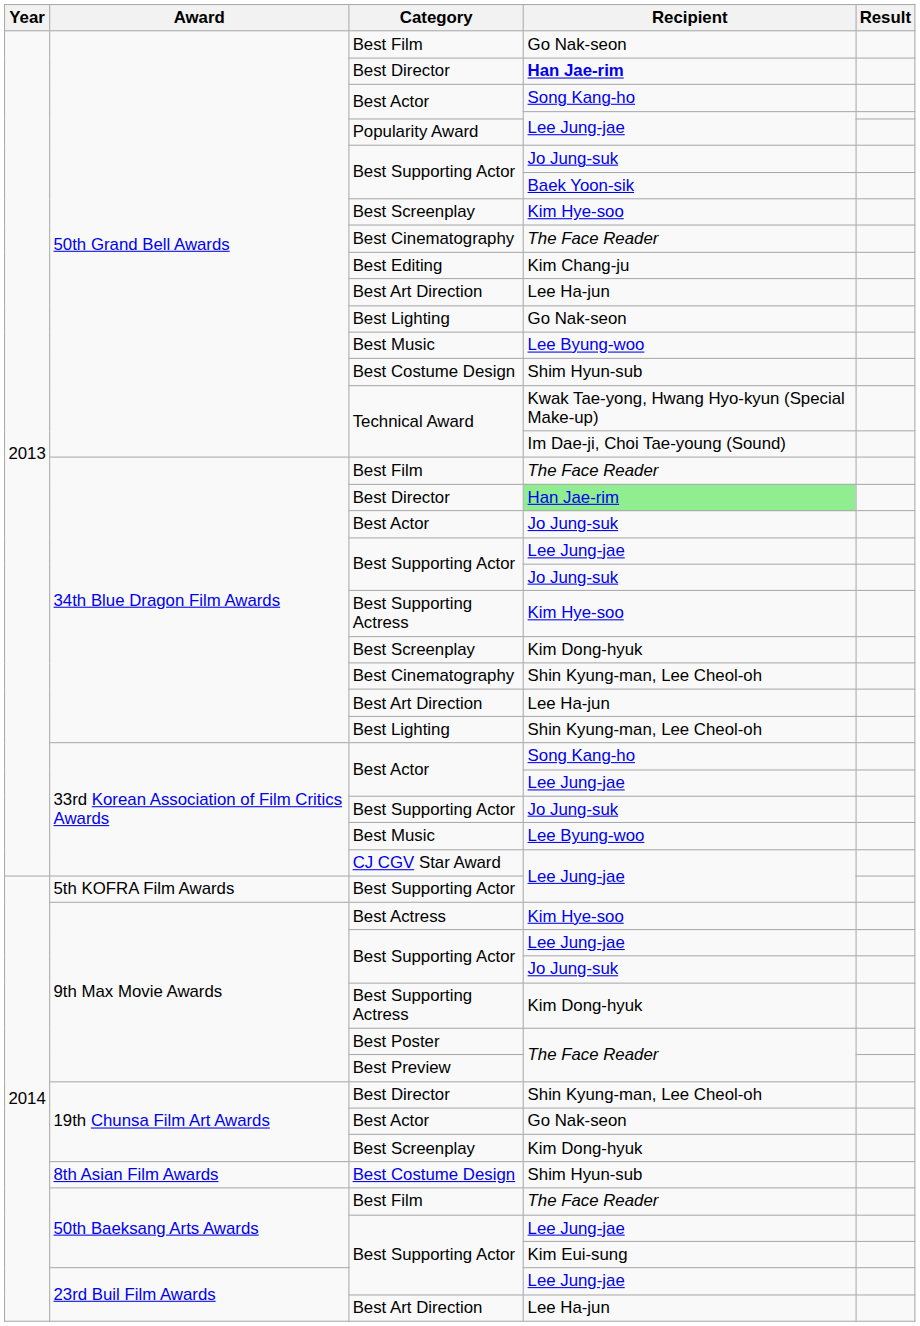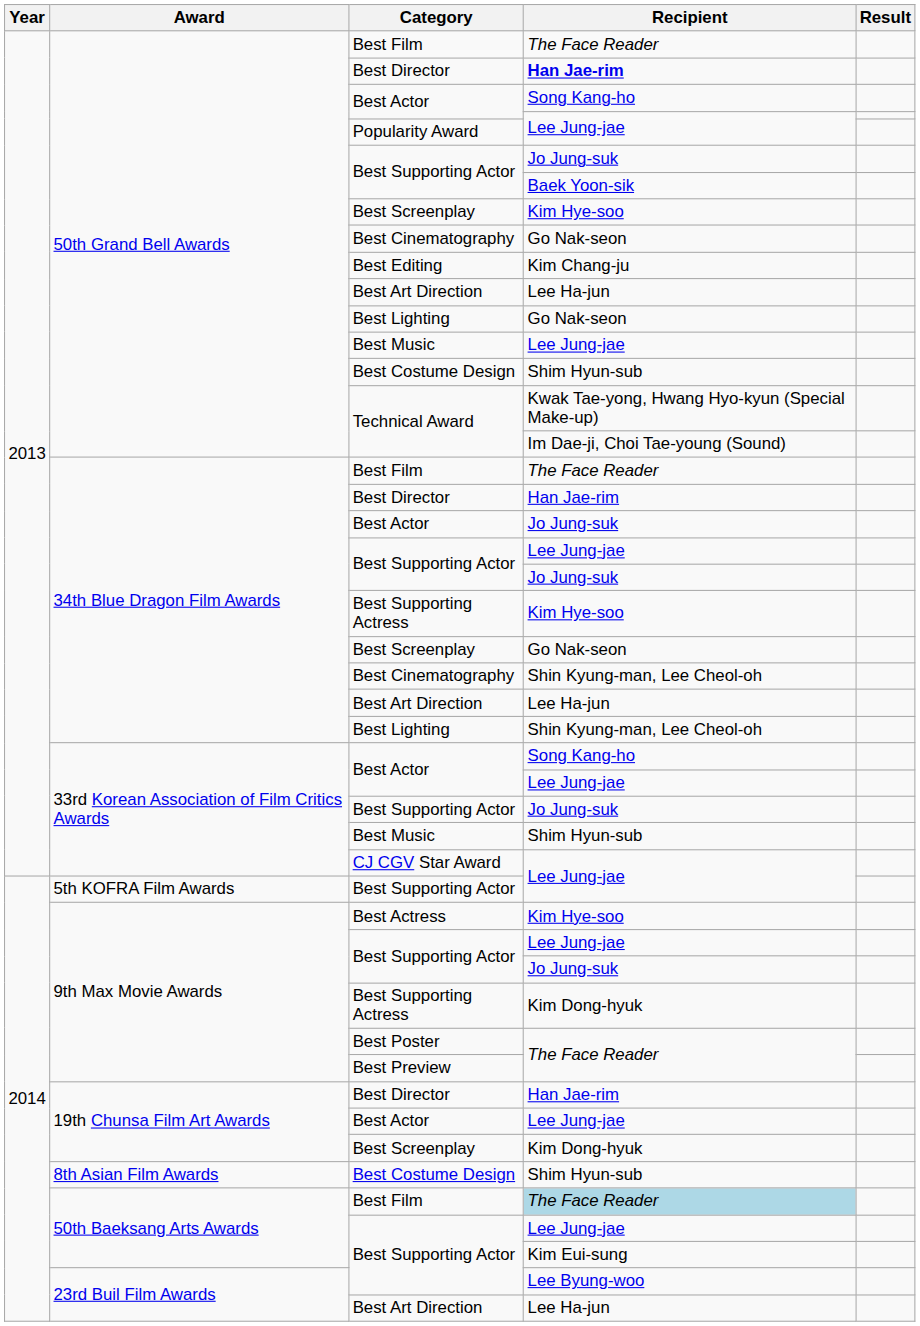 <table class="wikitable sortable">
 <tr>
 <th>Year</th>
 <th>Award</th>
 <th>Category</th>
 <th>Recipient</th>
 <th>Result</th>
 </tr>
 <tr>
 <td rowspan="31">2013</td>
 <td rowspan="16"><a href='#'>50th Grand Bell Awards</a></td>
 <td>Best Film</td>
-<td>Go Nak-seon</td>
+<td><em>The Face Reader</em></td>
 <td></td>
 </tr>
 <tr>
 <td>Best Director</td>
 <td><strong><a href='#'>Han Jae-rim</a></strong></td>
 <td></td>
 </tr>
 <tr>
 <td rowspan="2">Best Actor</td>
 <td><a href='#'>Song Kang-ho</a></td>
 <td></td>
 </tr>
 <tr>
 <td rowspan="2"><a href='#'>Lee Jung-jae</a></td>
 <td></td>
 </tr>
 <tr>
 <td>Popularity Award</td>
 <td></td>
 </tr>
 <tr>
 <td rowspan="2">Best Supporting Actor</td>
 <td><a href='#'>Jo Jung-suk</a></td>
 <td></td>
 </tr>
 <tr>
 <td><a href='#'>Baek Yoon-sik</a></td>
 <td></td>
 </tr>
 <tr>
 <td>Best Screenplay</td>
 <td><a href='#'>Kim Hye-soo</a></td>
 <td></td>
 </tr>
 <tr>
 <td>Best Cinematography</td>
-<td><em>The Face Reader</em></td>
+<td>Go Nak-seon</td>
 <td></td>
 </tr>
 <tr>
 <td>Best Editing</td>
 <td>Kim Chang-ju</td>
 <td></td>
 </tr>
 <tr>
 <td>Best Art Direction</td>
 <td>Lee Ha-jun</td>
 <td></td>
 </tr>
 <tr>
 <td>Best Lighting</td>
 <td>Go Nak-seon</td>
 <td></td>
 </tr>
 <tr>
 <td>Best Music</td>
-<td><a href='#'>Lee Byung-woo</a></td>
+<td><a href='#'>Lee Jung-jae</a></td>
 <td></td>
 </tr>
 <tr>
 <td>Best Costume Design</td>
 <td>Shim Hyun-sub</td>
 <td></td>
 </tr>
 <tr>
 <td rowspan="2">Technical Award</td>
 <td>Kwak Tae-yong, Hwang Hyo-kyun (Special Make-up)</td>
 <td></td>
 </tr>
 <tr>
 <td>Im Dae-ji, Choi Tae-young (Sound)</td>
 <td></td>
 </tr>
 <tr>
 <td rowspan="10"><a href='#'>34th Blue Dragon Film Awards</a></td>
 <td>Best Film</td>
 <td><em>The Face Reader</em></td>
 <td></td>
 </tr>
 <tr>
 <td>Best Director</td>
-<td style="background: lightgreen;"><a href='#'>Han Jae-rim</a></td>
+<td><a href='#'>Han Jae-rim</a></td>
 <td></td>
 </tr>
 <tr>
 <td>Best Actor</td>
 <td><a href='#'>Jo Jung-suk</a></td>
 <td></td>
 </tr>
 <tr>
 <td rowspan="2">Best Supporting Actor</td>
 <td><a href='#'>Lee Jung-jae</a></td>
 <td></td>
 </tr>
 <tr>
 <td><a href='#'>Jo Jung-suk</a></td>
 <td></td>
 </tr>
 <tr>
 <td>Best Supporting Actress</td>
 <td><a href='#'>Kim Hye-soo</a></td>
 <td></td>
 </tr>
 <tr>
 <td>Best Screenplay</td>
-<td>Kim Dong-hyuk</td>
+<td>Go Nak-seon</td>
 <td></td>
 </tr>
 <tr>
 <td>Best Cinematography</td>
 <td>Shin Kyung-man, Lee Cheol-oh</td>
 <td></td>
 </tr>
 <tr>
 <td>Best Art Direction</td>
 <td>Lee Ha-jun</td>
 <td></td>
 </tr>
 <tr>
 <td>Best Lighting</td>
 <td>Shin Kyung-man, Lee Cheol-oh</td>
 <td></td>
 </tr>
 <tr>
 <td rowspan="5">33rd <a href='#'>Korean Association of Film Critics Awards</a></td>
 <td rowspan="2">Best Actor</td>
 <td><a href='#'>Song Kang-ho</a></td>
 <td></td>
 </tr>
 <tr>
 <td><a href='#'>Lee Jung-jae</a></td>
 <td></td>
 </tr>
 <tr>
 <td>Best Supporting Actor</td>
 <td><a href='#'>Jo Jung-suk</a></td>
 <td></td>
 </tr>
 <tr>
 <td>Best Music</td>
-<td><a href='#'>Lee Byung-woo</a></td>
+<td>Shim Hyun-sub</td>
 <td></td>
 </tr>
 <tr>
 <td><a href='#'>CJ CGV</a> Star Award</td>
 <td rowspan="2"><a href='#'>Lee Jung-jae</a></td>
 <td></td>
 </tr>
 <tr>
 <td rowspan="16">2014</td>
 <td>5th KOFRA Film Awards</td>
 <td>Best Supporting Actor</td>
 <td></td>
 </tr>
 <tr>
 <td rowspan="6">9th Max Movie Awards</td>
 <td>Best Actress</td>
 <td><a href='#'>Kim Hye-soo</a></td>
 <td></td>
 </tr>
 <tr>
 <td rowspan="2">Best Supporting Actor</td>
 <td><a href='#'>Lee Jung-jae</a></td>
 <td></td>
 </tr>
 <tr>
 <td><a href='#'>Jo Jung-suk</a></td>
 <td></td>
 </tr>
 <tr>
 <td>Best Supporting Actress</td>
 <td>Kim Dong-hyuk</td>
 <td></td>
 </tr>
 <tr>
 <td>Best Poster</td>
 <td rowspan="2"><em>The Face Reader</em></td>
 <td></td>
 </tr>
 <tr>
 <td>Best Preview</td>
 <td></td>
 </tr>
 <tr>
 <td rowspan="3">19th <a href='#'>Chunsa Film Art Awards</a></td>
 <td>Best Director</td>
-<td>Shin Kyung-man, Lee Cheol-oh</td>
+<td><a href='#'>Han Jae-rim</a></td>
 <td></td>
 </tr>
 <tr>
 <td>Best Actor</td>
-<td>Go Nak-seon</td>
+<td><a href='#'>Lee Jung-jae</a></td>
 <td></td>
 </tr>
 <tr>
 <td>Best Screenplay</td>
 <td>Kim Dong-hyuk</td>
 <td></td>
 </tr>
 <tr>
 <td><a href='#'>8th Asian Film Awards</a></td>
 <td><a href='#'>Best Costume Design</a></td>
 <td>Shim Hyun-sub</td>
 <td></td>
 </tr>
 <tr>
 <td rowspan="3"><a href='#'>50th Baeksang Arts Awards</a></td>
 <td>Best Film</td>
-<td><em>The Face Reader</em></td>
+<td style="background: lightblue;"><em>The Face Reader</em></td>
 <td></td>
 </tr>
 <tr>
 <td rowspan="3">Best Supporting Actor</td>
 <td><a href='#'>Lee Jung-jae</a></td>
 <td></td>
 </tr>
 <tr>
 <td>Kim Eui-sung</td>
 <td></td>
 </tr>
 <tr>
 <td rowspan="2"><a href='#'>23rd Buil Film Awards</a></td>
-<td><a href='#'>Lee Jung-jae</a></td>
+<td><a href='#'>Lee Byung-woo</a></td>
 <td></td>
 </tr>
 <tr>
 <td>Best Art Direction</td>
 <td>Lee Ha-jun</td>
 <td></td>
 </tr>
 </table>
